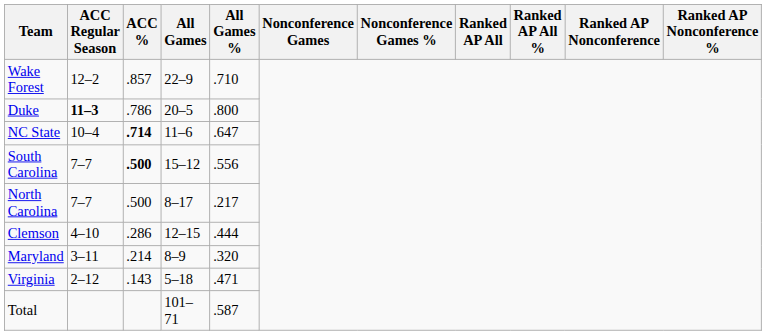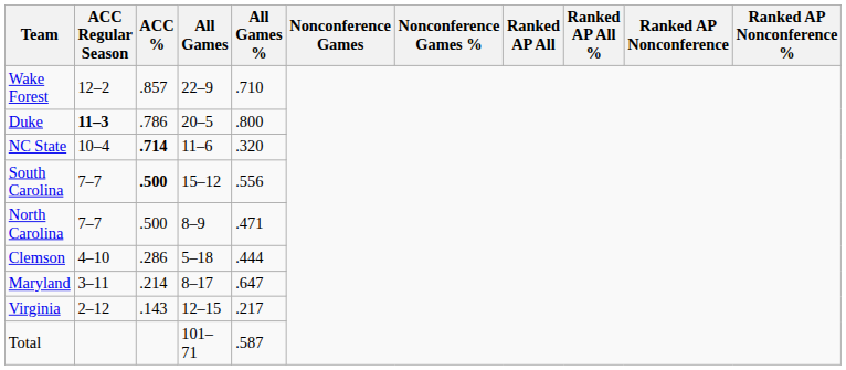 <table class="wikitable">
 <tr>
 <th>Team</th>
 <th>ACC Regular Season</th>
 <th>ACC %</th>
 <th>All Games</th>
 <th>All Games %</th>
 <th>Nonconference Games</th>
 <th>Nonconference Games %</th>
 <th>Ranked AP All</th>
 <th>Ranked AP All %</th>
 <th>Ranked AP Nonconference</th>
 <th>Ranked AP Nonconference %</th>
 </tr>
 <tr>
 <td><a href='#'>Wake Forest</a></td>
 <td>12–2</td>
 <td>.857</td>
 <td>22–9</td>
 <td>.710</td>
 </tr>
 <tr>
 <td><a href='#'>Duke</a></td>
 <td><strong>11–3</strong></td>
 <td>.786</td>
 <td>20–5</td>
 <td>.800</td>
 </tr>
 <tr>
 <td><a href='#'>NC State</a></td>
 <td>10–4</td>
 <td><strong>.714</strong></td>
 <td>11–6</td>
-<td>.647</td>
+<td>.320</td>
 </tr>
 <tr>
 <td><a href='#'>South Carolina</a></td>
 <td>7–7</td>
 <td><strong>.500</strong></td>
 <td>15–12</td>
 <td>.556</td>
 </tr>
 <tr>
 <td><a href='#'>North Carolina</a></td>
 <td>7–7</td>
 <td>.500</td>
-<td>8–17</td>
-<td>.217</td>
+<td>8–9</td>
+<td>.471</td>
 </tr>
 <tr>
 <td><a href='#'>Clemson</a></td>
 <td>4–10</td>
 <td>.286</td>
-<td>12–15</td>
+<td>5–18</td>
 <td>.444</td>
 </tr>
 <tr>
 <td><a href='#'>Maryland</a></td>
 <td>3–11</td>
 <td>.214</td>
-<td>8–9</td>
-<td>.320</td>
+<td>8–17</td>
+<td>.647</td>
 </tr>
 <tr>
 <td><a href='#'>Virginia</a></td>
 <td>2–12</td>
 <td>.143</td>
-<td>5–18</td>
-<td>.471</td>
+<td>12–15</td>
+<td>.217</td>
 </tr>
 <tr>
 <td>Total</td>
 <td></td>
 <td></td>
 <td>101–71</td>
 <td>.587</td>
 </tr>
 </table>
